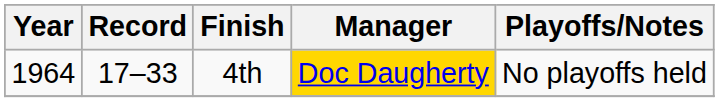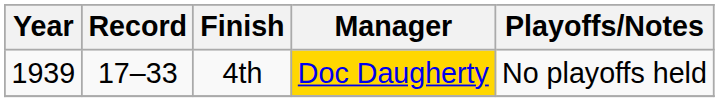 <table class="wikitable" style="text-align:center">
 <tr>
 <th>Year</th>
 <th>Record</th>
 <th>Finish</th>
 <th>Manager</th>
 <th>Playoffs/Notes</th>
 </tr>
 <tr align=center>
-<td>1964</td>
+<td>1939</td>
 <td>17–33</td>
 <td>4th</td>
 <td style="background: gold;"><a href='#'>Doc Daugherty</a></td>
 <td>No playoffs held</td>
 </tr>
 <tr align=center>
 </tr>
 </table>
